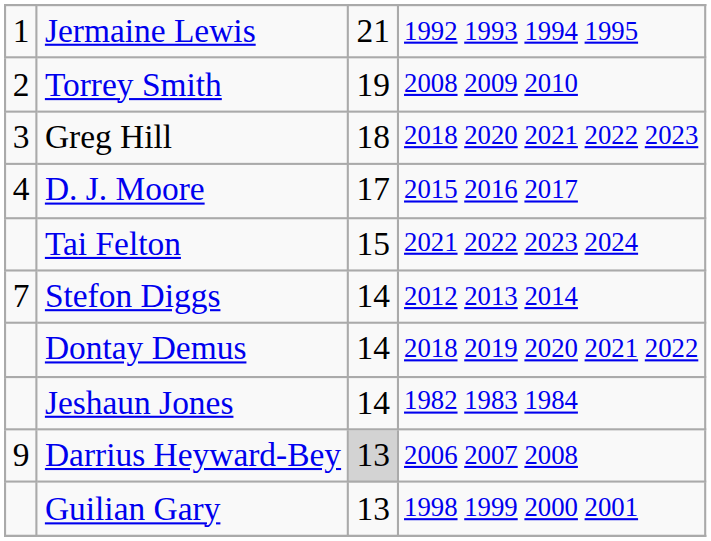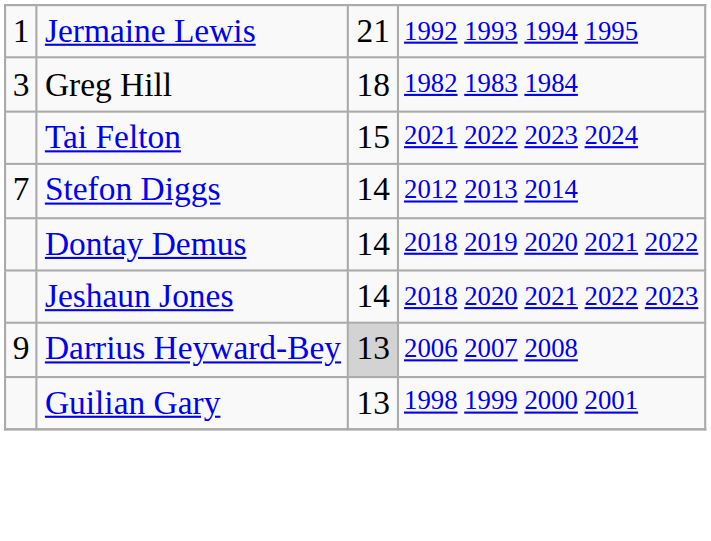 <table class="wikitable">
 <tr>
 </tr>
 <tr>
 <td>1</td>
 <td><a href='#'>Jermaine Lewis</a></td>
 <td>21</td>
 <td style="font-size:80%;"><a href='#'>1992</a> <a href='#'>1993</a> <a href='#'>1994</a> <a href='#'>1995</a></td>
 </tr>
 <tr>
-<td>2</td>
-<td><a href='#'>Torrey Smith</a></td>
-<td>19</td>
-<td style="font-size:80%;"><a href='#'>2008</a> <a href='#'>2009</a> <a href='#'>2010</a></td>
-</tr>
-<tr>
 <td>3</td>
 <td>Greg Hill</td>
 <td>18</td>
-<td style="font-size:80%;"><a href='#'>2018</a> <a href='#'>2020</a> <a href='#'>2021</a> <a href='#'>2022</a> <a href='#'>2023</a></td>
-</tr>
-<tr>
-<td>4</td>
-<td><a href='#'>D. J. Moore</a></td>
-<td>17</td>
-<td style="font-size:80%;"><a href='#'>2015</a> <a href='#'>2016</a> <a href='#'>2017</a></td>
+<td style="font-size:80%;"><a href='#'>1982</a> <a href='#'>1983</a> <a href='#'>1984</a></td>
 </tr>
 <tr>
 <td></td>
 <td><a href='#'>Tai Felton</a></td>
 <td>15</td>
 <td style="font-size:80%;"><a href='#'>2021</a> <a href='#'>2022</a> <a href='#'>2023</a> <a href='#'>2024</a></td>
 </tr>
 <tr>
 <td>7</td>
 <td><a href='#'>Stefon Diggs</a></td>
 <td>14</td>
 <td style="font-size:80%;"><a href='#'>2012</a> <a href='#'>2013</a> <a href='#'>2014</a></td>
 </tr>
 <tr>
 <td></td>
 <td><a href='#'>Dontay Demus</a></td>
 <td>14</td>
 <td style="font-size:80%;"><a href='#'>2018</a> <a href='#'>2019</a> <a href='#'>2020</a> <a href='#'>2021</a> <a href='#'>2022</a></td>
 </tr>
 <tr>
 <td></td>
 <td><a href='#'>Jeshaun Jones</a></td>
 <td>14</td>
-<td style="font-size:80%;"><a href='#'>1982</a> <a href='#'>1983</a> <a href='#'>1984</a></td>
+<td style="font-size:80%;"><a href='#'>2018</a> <a href='#'>2020</a> <a href='#'>2021</a> <a href='#'>2022</a> <a href='#'>2023</a></td>
 </tr>
 <tr>
 <td>9</td>
 <td><a href='#'>Darrius Heyward-Bey</a></td>
 <td style="background: lightgrey;">13</td>
 <td style="font-size:80%;"><a href='#'>2006</a> <a href='#'>2007</a> <a href='#'>2008</a></td>
 </tr>
 <tr>
 <td></td>
 <td><a href='#'>Guilian Gary</a></td>
 <td>13</td>
 <td style="font-size:80%;"><a href='#'>1998</a> <a href='#'>1999</a> <a href='#'>2000</a> <a href='#'>2001</a></td>
 </tr>
 <tr>
 </tr>
 </table>
